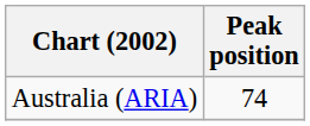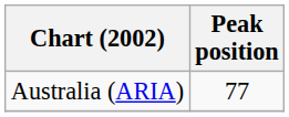 <table class="wikitable sortable">
 <tr>
 <th align="left">Chart (2002)</th>
 <th align="center">Peak<br>position</th>
 </tr>
 <tr>
 <td align="left">Australia (<a href='#'>ARIA</a>)</td>
-<td align="center">74</td>
+<td align="center">77</td>
 </tr>
 <tr>
 </tr>
 <tr>
 </tr>
 </table>
